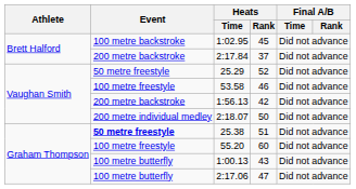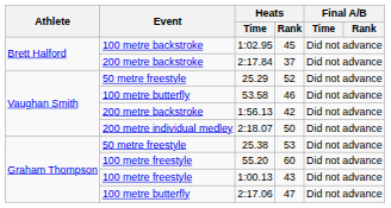 <table class="wikitable" style="font-size:90%">
 <tr>
 <th rowspan="2">Athlete</th>
 <th rowspan="2">Event</th>
 <th colspan=2>Heats</th>
 <th colspan=2>Final A/B</th>
 </tr>
 <tr style="font-size:95%">
 <th>Time</th>
 <th>Rank</th>
 <th>Time</th>
 <th>Rank</th>
 </tr>
 <tr align=center>
 <td align=left rowspan=2><a href='#'>Brett Halford</a></td>
 <td align=left><a href='#'>100 metre backstroke</a></td>
 <td>1:02.95</td>
 <td>45</td>
 <td colspan=2>Did not advance</td>
 </tr>
 <tr align=center>
 <td align=left><a href='#'>200 metre backstroke</a></td>
 <td>2:17.84</td>
 <td>37</td>
 <td colspan=2>Did not advance</td>
 </tr>
 <tr align=center>
 <td align=left rowspan=4><a href='#'>Vaughan Smith</a></td>
 <td align=left><a href='#'>50 metre freestyle</a></td>
 <td>25.29</td>
 <td>52</td>
 <td colspan=2>Did not advance</td>
 </tr>
 <tr align=center>
-<td align=left><a href='#'>100 metre freestyle</a></td>
+<td align=left><a href='#'>100 metre butterfly</a></td>
 <td>53.58</td>
 <td>46</td>
 <td colspan=2>Did not advance</td>
 </tr>
 <tr align=center>
 <td align=left><a href='#'>200 metre backstroke</a></td>
 <td>1:56.13</td>
 <td>42</td>
 <td colspan=2>Did not advance</td>
 </tr>
 <tr align=center>
 <td align=left><a href='#'>200 metre individual medley</a></td>
 <td>2:18.07</td>
 <td>50</td>
 <td colspan=2>Did not advance</td>
 </tr>
 <tr align=center>
 <td align=left rowspan=4><a href='#'>Graham Thompson</a></td>
-<td align=left><strong><a href='#'>50 metre freestyle</a></strong></td>
+<td align=left><a href='#'>50 metre freestyle</a></td>
 <td>25.38</td>
-<td>51</td>
+<td>53</td>
 <td colspan=2>Did not advance</td>
 </tr>
 <tr align=center>
 <td align=left><a href='#'>100 metre freestyle</a></td>
 <td>55.20</td>
 <td>60</td>
 <td colspan=2>Did not advance</td>
 </tr>
 <tr align=center>
-<td align=left><a href='#'>100 metre butterfly</a></td>
+<td align=left><a href='#'>100 metre freestyle</a></td>
 <td>1:00.13</td>
 <td>43</td>
 <td colspan=2>Did not advance</td>
 </tr>
 <tr align=center>
 <td align=left><a href='#'>100 metre butterfly</a></td>
 <td>2:17.06</td>
 <td>47</td>
 <td colspan=2>Did not advance</td>
 </tr>
 </table>
